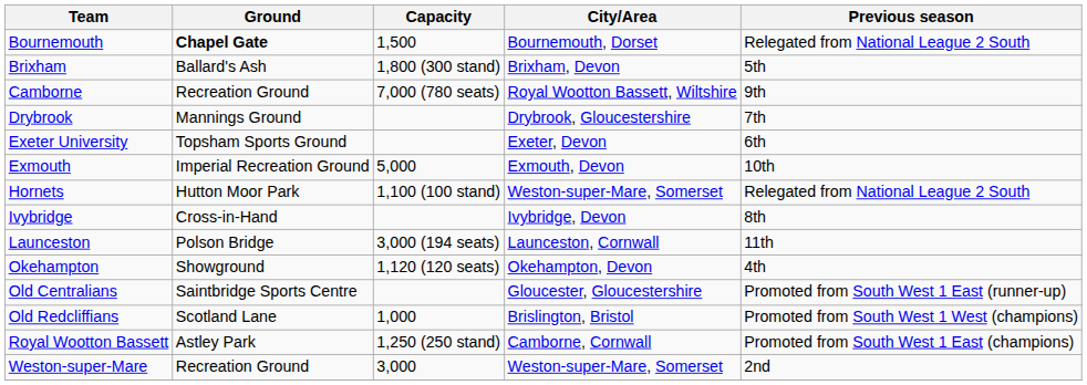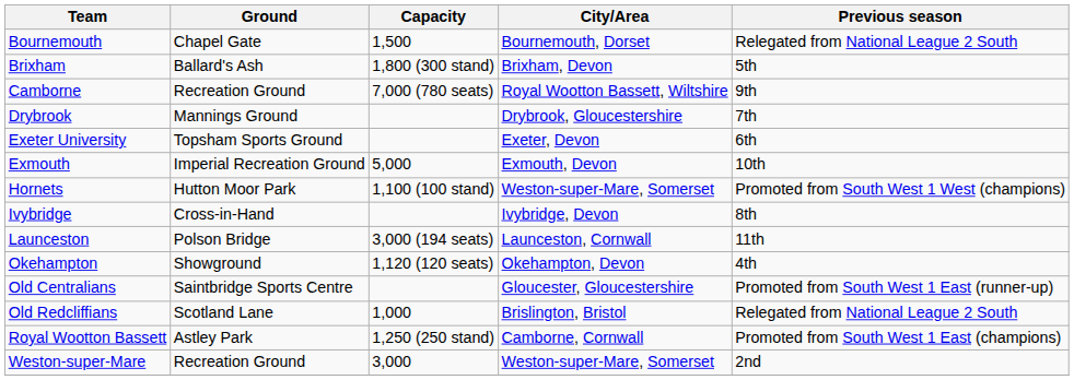 <table class="wikitable sortable">
 <tr>
 <th>Team</th>
 <th>Ground</th>
 <th>Capacity</th>
 <th>City/Area</th>
 <th>Previous season</th>
 </tr>
 <tr>
 <td><a href='#'>Bournemouth</a></td>
-<td><strong>Chapel Gate</strong></td>
+<td>Chapel Gate</td>
 <td>1,500</td>
 <td><a href='#'>Bournemouth</a>, <a href='#'>Dorset</a></td>
 <td>Relegated from <a href='#'>National League 2 South</a></td>
 </tr>
 <tr>
 <td><a href='#'>Brixham</a></td>
 <td>Ballard's Ash</td>
 <td>1,800 (300 stand)</td>
 <td><a href='#'>Brixham</a>, <a href='#'>Devon</a></td>
 <td>5th</td>
 </tr>
 <tr>
 <td><a href='#'>Camborne</a></td>
 <td>Recreation Ground</td>
 <td>7,000 (780 seats)</td>
 <td><a href='#'>Royal Wootton Bassett</a>, <a href='#'>Wiltshire</a></td>
 <td>9th</td>
 </tr>
 <tr>
 <td><a href='#'>Drybrook</a></td>
 <td>Mannings Ground</td>
 <td></td>
 <td><a href='#'>Drybrook</a>, <a href='#'>Gloucestershire</a></td>
 <td>7th</td>
 </tr>
 <tr>
 <td><a href='#'>Exeter University</a></td>
 <td>Topsham Sports Ground</td>
 <td></td>
 <td><a href='#'>Exeter</a>, <a href='#'>Devon</a></td>
 <td>6th</td>
 </tr>
 <tr>
 <td><a href='#'>Exmouth</a></td>
 <td>Imperial Recreation Ground</td>
 <td>5,000</td>
 <td><a href='#'>Exmouth</a>, <a href='#'>Devon</a></td>
 <td>10th</td>
 </tr>
 <tr>
 <td><a href='#'>Hornets</a></td>
 <td>Hutton Moor Park</td>
 <td>1,100 (100 stand)</td>
 <td><a href='#'>Weston-super-Mare</a>, <a href='#'>Somerset</a></td>
-<td>Relegated from <a href='#'>National League 2 South</a></td>
+<td>Promoted from <a href='#'>South West 1 West</a> (champions)</td>
 </tr>
 <tr>
 <td><a href='#'>Ivybridge</a></td>
 <td>Cross-in-Hand</td>
 <td></td>
 <td><a href='#'>Ivybridge</a>, <a href='#'>Devon</a></td>
 <td>8th</td>
 </tr>
 <tr>
 <td><a href='#'>Launceston</a></td>
 <td>Polson Bridge</td>
 <td>3,000 (194 seats)</td>
 <td><a href='#'>Launceston</a>, <a href='#'>Cornwall</a></td>
 <td>11th</td>
 </tr>
 <tr>
 <td><a href='#'>Okehampton</a></td>
 <td>Showground</td>
 <td>1,120 (120 seats)</td>
 <td><a href='#'>Okehampton</a>, <a href='#'>Devon</a></td>
 <td>4th</td>
 </tr>
 <tr>
 <td><a href='#'>Old Centralians</a></td>
 <td>Saintbridge Sports Centre</td>
 <td></td>
 <td><a href='#'>Gloucester</a>, <a href='#'>Gloucestershire</a></td>
 <td>Promoted from <a href='#'>South West 1 East</a> (runner-up)</td>
 </tr>
 <tr>
 <td><a href='#'>Old Redcliffians</a></td>
 <td>Scotland Lane</td>
 <td>1,000</td>
 <td><a href='#'>Brislington</a>, <a href='#'>Bristol</a></td>
-<td>Promoted from <a href='#'>South West 1 West</a> (champions)</td>
+<td>Relegated from <a href='#'>National League 2 South</a></td>
 </tr>
 <tr>
 <td><a href='#'>Royal Wootton Bassett</a></td>
 <td>Astley Park</td>
 <td>1,250 (250 stand)</td>
 <td><a href='#'>Camborne</a>, <a href='#'>Cornwall</a></td>
 <td>Promoted from <a href='#'>South West 1 East</a> (champions)</td>
 </tr>
 <tr>
 <td><a href='#'>Weston-super-Mare</a></td>
 <td>Recreation Ground</td>
 <td>3,000</td>
 <td><a href='#'>Weston-super-Mare</a>, <a href='#'>Somerset</a></td>
 <td>2nd</td>
 </tr>
 <tr>
 </tr>
 </table>
